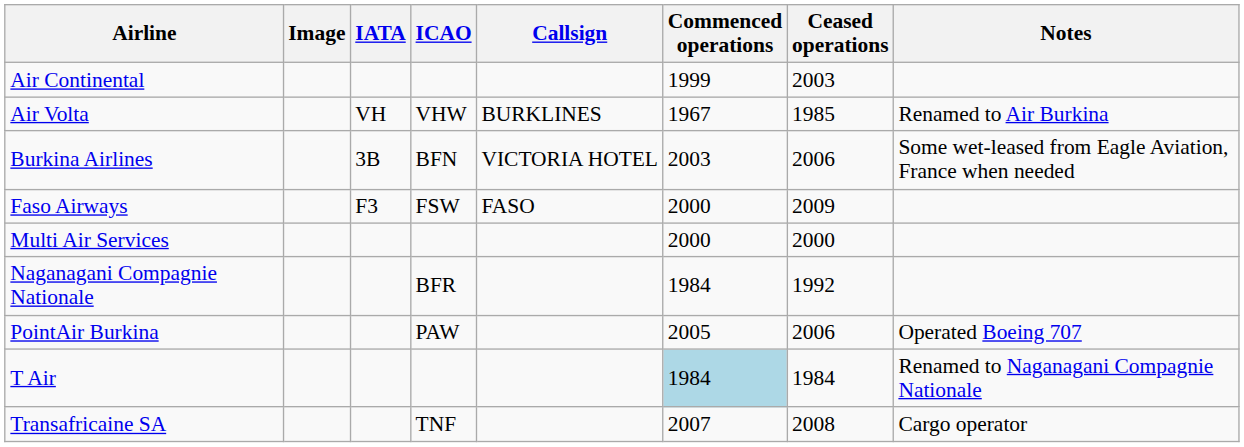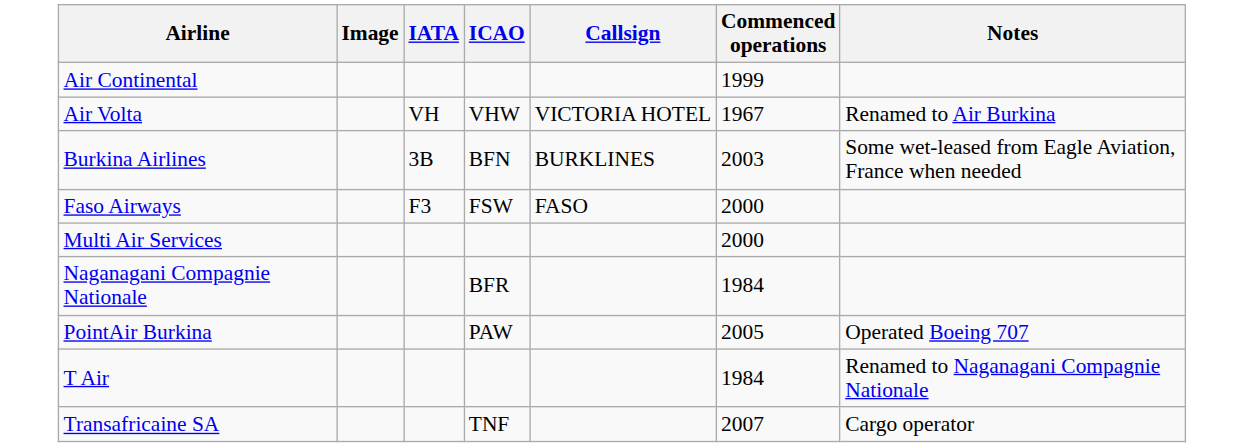 <table class="wikitable sortable" style="border-collapse:collapse; margin:auto;" border="1" cellpadding="3">
 <tr valign="middle">
 <th style="width:200px;">Airline</th>
 <th>Image</th>
 <th><a href='#'>IATA</a></th>
 <th><a href='#'>ICAO</a></th>
 <th><a href='#'>Callsign</a></th>
 <th>Commenced<br>operations</th>
-<th>Ceased<br>operations</th>
 <th style="width:250px;">Notes</th>
 </tr>
 <tr>
 <td><a href='#'>Air Continental</a></td>
 <td></td>
 <td></td>
 <td></td>
 <td></td>
 <td>1999</td>
-<td>2003</td>
 <td></td>
 </tr>
 <tr>
 <td><a href='#'>Air Volta</a></td>
 <td></td>
 <td>VH</td>
 <td>VHW</td>
-<td>BURKLINES</td>
+<td>VICTORIA HOTEL</td>
 <td>1967</td>
-<td>1985</td>
 <td>Renamed to <a href='#'>Air Burkina</a></td>
 </tr>
 <tr>
 <td><a href='#'>Burkina Airlines</a></td>
 <td></td>
 <td>3B</td>
 <td>BFN</td>
-<td>VICTORIA HOTEL</td>
+<td>BURKLINES</td>
 <td>2003</td>
-<td>2006</td>
 <td>Some wet-leased from Eagle Aviation, France when needed</td>
 </tr>
 <tr>
 <td><a href='#'>Faso Airways</a></td>
 <td></td>
 <td>F3</td>
 <td>FSW</td>
 <td>FASO</td>
 <td>2000</td>
-<td>2009</td>
 <td></td>
 </tr>
 <tr>
 <td><a href='#'>Multi Air Services</a></td>
 <td></td>
 <td></td>
 <td></td>
 <td></td>
-<td>2000</td>
 <td>2000</td>
 <td></td>
 </tr>
 <tr>
 <td><a href='#'>Naganagani Compagnie Nationale</a></td>
 <td></td>
 <td></td>
 <td>BFR</td>
 <td></td>
 <td>1984</td>
-<td>1992</td>
 <td></td>
 </tr>
 <tr>
 <td><a href='#'>PointAir Burkina</a></td>
 <td></td>
 <td></td>
 <td>PAW</td>
 <td></td>
 <td>2005</td>
-<td>2006</td>
 <td>Operated <a href='#'>Boeing 707</a></td>
 </tr>
 <tr>
 <td><a href='#'>T Air</a></td>
 <td></td>
 <td></td>
 <td></td>
 <td></td>
-<td style="background: lightblue;">1984</td>
 <td>1984</td>
 <td>Renamed to <a href='#'>Naganagani Compagnie Nationale</a></td>
 </tr>
 <tr>
 <td><a href='#'>Transafricaine SA</a></td>
 <td></td>
 <td></td>
 <td>TNF</td>
 <td></td>
 <td>2007</td>
-<td>2008</td>
 <td>Cargo operator</td>
 </tr>
 </table>
